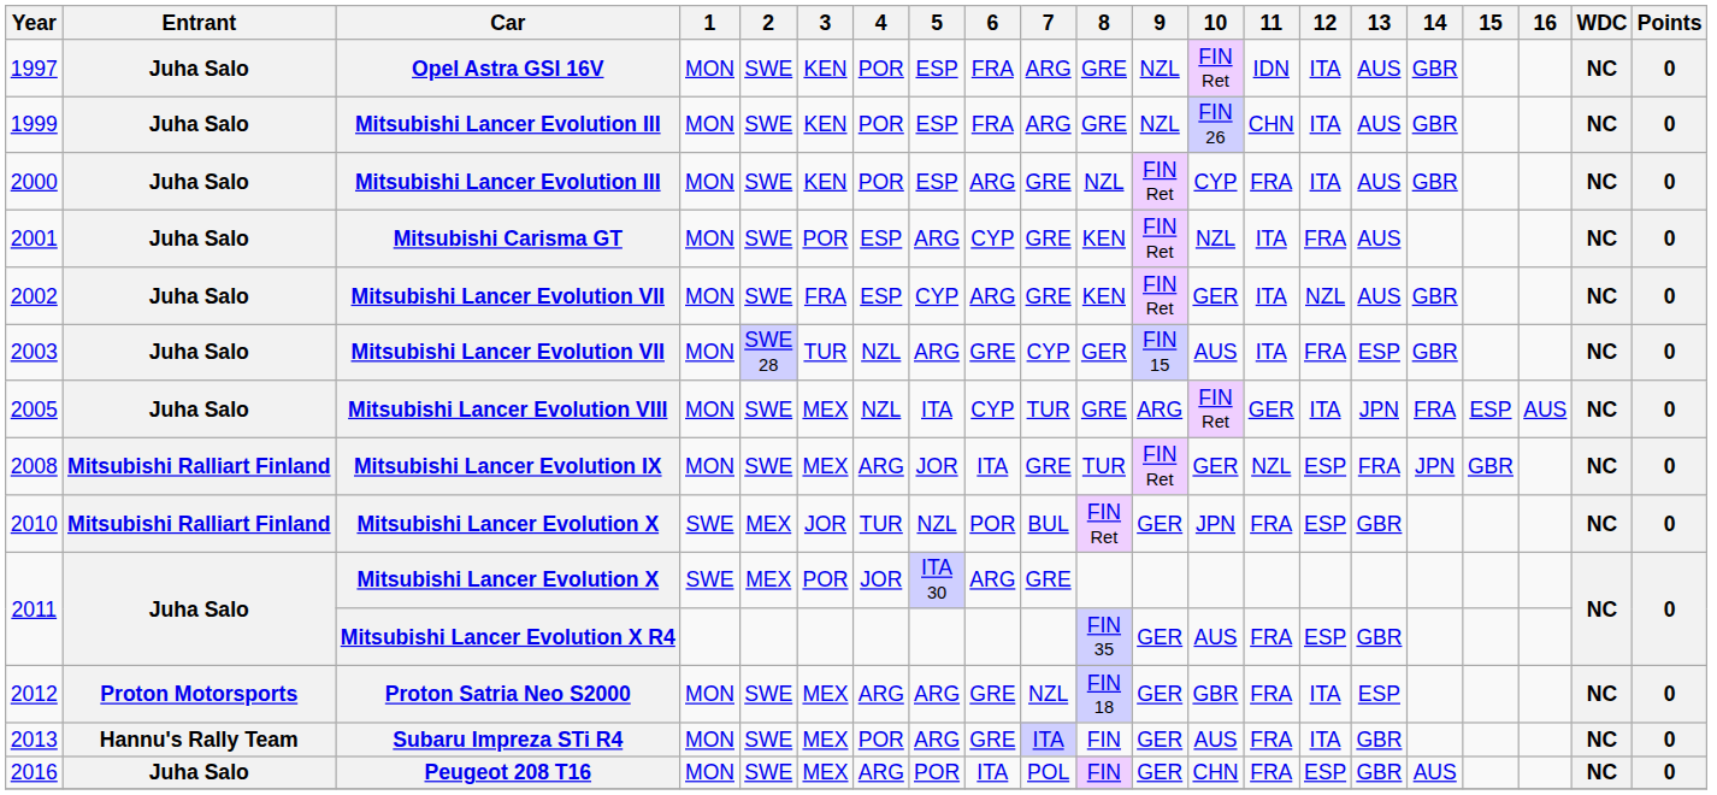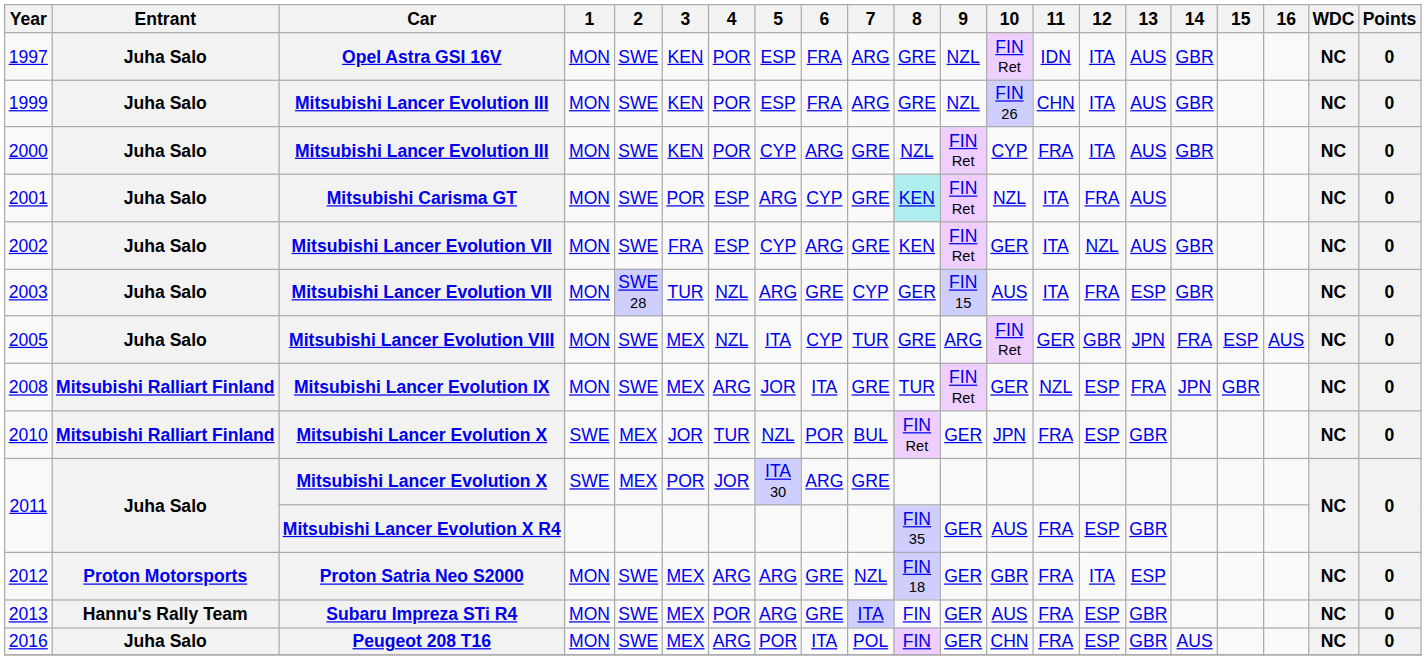 <table class="wikitable" style="text-align:center; font-size:90%">
 <tr>
 <th>Year</th>
 <th>Entrant</th>
 <th>Car</th>
 <th>1</th>
 <th>2</th>
 <th>3</th>
 <th>4</th>
 <th>5</th>
 <th>6</th>
 <th>7</th>
 <th>8</th>
 <th>9</th>
 <th>10</th>
 <th>11</th>
 <th>12</th>
 <th>13</th>
 <th>14</th>
 <th>15</th>
 <th>16</th>
 <th>WDC</th>
 <th>Points</th>
 </tr>
 <tr>
 <td><a href='#'>1997</a></td>
 <th>Juha Salo</th>
 <th><a href='#'>Opel Astra GSI 16V</a></th>
 <td><a href='#'>MON</a></td>
 <td><a href='#'>SWE</a></td>
 <td><a href='#'>KEN</a></td>
 <td><a href='#'>POR</a></td>
 <td><a href='#'>ESP</a></td>
 <td><a href='#'>FRA</a></td>
 <td><a href='#'>ARG</a></td>
 <td><a href='#'>GRE</a></td>
 <td><a href='#'>NZL</a></td>
 <td style="background:#EFCFFF;"><a href='#'>FIN</a><br><small>Ret</small></td>
 <td><a href='#'>IDN</a></td>
 <td><a href='#'>ITA</a></td>
 <td><a href='#'>AUS</a></td>
 <td><a href='#'>GBR</a></td>
 <td></td>
 <td></td>
 <th>NC</th>
 <th>0</th>
 </tr>
 <tr>
 <td><a href='#'>1999</a></td>
 <th>Juha Salo</th>
 <th><a href='#'>Mitsubishi Lancer Evolution III</a></th>
 <td><a href='#'>MON</a></td>
 <td><a href='#'>SWE</a></td>
 <td><a href='#'>KEN</a></td>
 <td><a href='#'>POR</a></td>
 <td><a href='#'>ESP</a></td>
 <td><a href='#'>FRA</a></td>
 <td><a href='#'>ARG</a></td>
 <td><a href='#'>GRE</a></td>
 <td><a href='#'>NZL</a></td>
 <td style="background:#CFCFFF;"><a href='#'>FIN</a><br><small>26</small></td>
 <td><a href='#'>CHN</a></td>
 <td><a href='#'>ITA</a></td>
 <td><a href='#'>AUS</a></td>
 <td><a href='#'>GBR</a></td>
 <td></td>
 <td></td>
 <th>NC</th>
 <th>0</th>
 </tr>
 <tr>
 <td><a href='#'>2000</a></td>
 <th>Juha Salo</th>
 <th><a href='#'>Mitsubishi Lancer Evolution III</a></th>
 <td><a href='#'>MON</a></td>
 <td><a href='#'>SWE</a></td>
 <td><a href='#'>KEN</a></td>
 <td><a href='#'>POR</a></td>
-<td><a href='#'>ESP</a></td>
+<td><a href='#'>CYP</a></td>
 <td><a href='#'>ARG</a></td>
 <td><a href='#'>GRE</a></td>
 <td><a href='#'>NZL</a></td>
 <td style="background:#EFCFFF;"><a href='#'>FIN</a><br><small>Ret</small></td>
 <td><a href='#'>CYP</a></td>
 <td><a href='#'>FRA</a></td>
 <td><a href='#'>ITA</a></td>
 <td><a href='#'>AUS</a></td>
 <td><a href='#'>GBR</a></td>
 <td></td>
 <td></td>
 <th>NC</th>
 <th>0</th>
 </tr>
 <tr>
 <td><a href='#'>2001</a></td>
 <th>Juha Salo</th>
 <th><a href='#'>Mitsubishi Carisma GT</a></th>
 <td><a href='#'>MON</a></td>
 <td><a href='#'>SWE</a></td>
 <td><a href='#'>POR</a></td>
 <td><a href='#'>ESP</a></td>
 <td><a href='#'>ARG</a></td>
 <td><a href='#'>CYP</a></td>
 <td><a href='#'>GRE</a></td>
-<td><a href='#'>KEN</a></td>
+<td style="background: paleturquoise;"><a href='#'>KEN</a></td>
 <td style="background:#EFCFFF;"><a href='#'>FIN</a><br><small>Ret</small></td>
 <td><a href='#'>NZL</a></td>
 <td><a href='#'>ITA</a></td>
 <td><a href='#'>FRA</a></td>
 <td><a href='#'>AUS</a></td>
 <td></td>
 <td></td>
 <td></td>
 <th>NC</th>
 <th>0</th>
 </tr>
 <tr>
 <td><a href='#'>2002</a></td>
 <th>Juha Salo</th>
 <th><a href='#'>Mitsubishi Lancer Evolution VII</a></th>
 <td><a href='#'>MON</a></td>
 <td><a href='#'>SWE</a></td>
 <td><a href='#'>FRA</a></td>
 <td><a href='#'>ESP</a></td>
 <td><a href='#'>CYP</a></td>
 <td><a href='#'>ARG</a></td>
 <td><a href='#'>GRE</a></td>
 <td><a href='#'>KEN</a></td>
 <td style="background:#EFCFFF;"><a href='#'>FIN</a><br><small>Ret</small></td>
 <td><a href='#'>GER</a></td>
 <td><a href='#'>ITA</a></td>
 <td><a href='#'>NZL</a></td>
 <td><a href='#'>AUS</a></td>
 <td><a href='#'>GBR</a></td>
 <td></td>
 <td></td>
 <th>NC</th>
 <th>0</th>
 </tr>
 <tr>
 <td><a href='#'>2003</a></td>
 <th>Juha Salo</th>
 <th><a href='#'>Mitsubishi Lancer Evolution VII</a></th>
 <td><a href='#'>MON</a></td>
 <td style="background:#CFCFFF;"><a href='#'>SWE</a><br><small>28</small></td>
 <td><a href='#'>TUR</a></td>
 <td><a href='#'>NZL</a></td>
 <td><a href='#'>ARG</a></td>
 <td><a href='#'>GRE</a></td>
 <td><a href='#'>CYP</a></td>
 <td><a href='#'>GER</a></td>
 <td style="background:#CFCFFF;"><a href='#'>FIN</a><br><small>15</small></td>
 <td><a href='#'>AUS</a></td>
 <td><a href='#'>ITA</a></td>
 <td><a href='#'>FRA</a></td>
 <td><a href='#'>ESP</a></td>
 <td><a href='#'>GBR</a></td>
 <td></td>
 <td></td>
 <th>NC</th>
 <th>0</th>
 </tr>
 <tr>
 <td><a href='#'>2005</a></td>
 <th>Juha Salo</th>
 <th><a href='#'>Mitsubishi Lancer Evolution VIII</a></th>
 <td><a href='#'>MON</a></td>
 <td><a href='#'>SWE</a></td>
 <td><a href='#'>MEX</a></td>
 <td><a href='#'>NZL</a></td>
 <td><a href='#'>ITA</a></td>
 <td><a href='#'>CYP</a></td>
 <td><a href='#'>TUR</a></td>
 <td><a href='#'>GRE</a></td>
 <td><a href='#'>ARG</a></td>
 <td style="background:#EFCFFF;"><a href='#'>FIN</a><br><small>Ret</small></td>
 <td><a href='#'>GER</a></td>
-<td><a href='#'>ITA</a></td>
+<td><a href='#'>GBR</a></td>
 <td><a href='#'>JPN</a></td>
 <td><a href='#'>FRA</a></td>
 <td><a href='#'>ESP</a></td>
 <td><a href='#'>AUS</a></td>
 <th>NC</th>
 <th>0</th>
 </tr>
 <tr>
 <td><a href='#'>2008</a></td>
 <th><a href='#'>Mitsubishi Ralliart Finland</a></th>
 <th><a href='#'>Mitsubishi Lancer Evolution IX</a></th>
 <td><a href='#'>MON</a></td>
 <td><a href='#'>SWE</a></td>
 <td><a href='#'>MEX</a></td>
 <td><a href='#'>ARG</a></td>
 <td><a href='#'>JOR</a></td>
 <td><a href='#'>ITA</a></td>
 <td><a href='#'>GRE</a></td>
 <td><a href='#'>TUR</a></td>
 <td style="background:#EFCFFF;"><a href='#'>FIN</a><br><small>Ret</small></td>
 <td><a href='#'>GER</a></td>
 <td><a href='#'>NZL</a></td>
 <td><a href='#'>ESP</a></td>
 <td><a href='#'>FRA</a></td>
 <td><a href='#'>JPN</a></td>
 <td><a href='#'>GBR</a></td>
 <td></td>
 <th>NC</th>
 <th>0</th>
 </tr>
 <tr>
 <td><a href='#'>2010</a></td>
 <th><a href='#'>Mitsubishi Ralliart Finland</a></th>
 <th><a href='#'>Mitsubishi Lancer Evolution X</a></th>
 <td><a href='#'>SWE</a></td>
 <td><a href='#'>MEX</a></td>
 <td><a href='#'>JOR</a></td>
 <td><a href='#'>TUR</a></td>
 <td><a href='#'>NZL</a></td>
 <td><a href='#'>POR</a></td>
 <td><a href='#'>BUL</a></td>
 <td style="background:#EFCFFF;"><a href='#'>FIN</a><br><small>Ret</small></td>
 <td><a href='#'>GER</a></td>
 <td><a href='#'>JPN</a></td>
 <td><a href='#'>FRA</a></td>
 <td><a href='#'>ESP</a></td>
 <td><a href='#'>GBR</a></td>
 <td></td>
 <td></td>
 <td></td>
 <th>NC</th>
 <th>0</th>
 </tr>
 <tr>
 <td rowspan="2"><a href='#'>2011</a></td>
 <th rowspan="2">Juha Salo</th>
 <th><a href='#'>Mitsubishi Lancer Evolution X</a></th>
 <td><a href='#'>SWE</a></td>
 <td><a href='#'>MEX</a></td>
 <td><a href='#'>POR</a></td>
 <td><a href='#'>JOR</a></td>
 <td style="background:#CFCFFF;"><a href='#'>ITA</a><br><small>30</small></td>
 <td><a href='#'>ARG</a></td>
 <td><a href='#'>GRE</a></td>
 <td></td>
 <td></td>
 <td></td>
 <td></td>
 <td></td>
 <td></td>
 <td></td>
 <td></td>
 <td></td>
 <th rowspan="2">NC</th>
 <th rowspan="2">0</th>
 </tr>
 <tr>
 <th><a href='#'>Mitsubishi Lancer Evolution X R4</a></th>
 <td></td>
 <td></td>
 <td></td>
 <td></td>
 <td></td>
 <td></td>
 <td></td>
 <td style="background:#CFCFFF;"><a href='#'>FIN</a><br><small>35</small></td>
 <td><a href='#'>GER</a></td>
 <td><a href='#'>AUS</a></td>
 <td><a href='#'>FRA</a></td>
 <td><a href='#'>ESP</a></td>
 <td><a href='#'>GBR</a></td>
 <td></td>
 <td></td>
 <td></td>
 </tr>
 <tr>
 <td><a href='#'>2012</a></td>
 <th><a href='#'>Proton Motorsports</a></th>
 <th><a href='#'>Proton Satria Neo S2000</a></th>
 <td><a href='#'>MON</a></td>
 <td><a href='#'>SWE</a></td>
 <td><a href='#'>MEX</a></td>
 <td><a href='#'>ARG</a></td>
 <td><a href='#'>ARG</a></td>
 <td><a href='#'>GRE</a></td>
 <td><a href='#'>NZL</a></td>
 <td style="background:#CFCFFF;"><a href='#'>FIN</a><br><small>18</small></td>
 <td><a href='#'>GER</a></td>
 <td><a href='#'>GBR</a></td>
 <td><a href='#'>FRA</a></td>
 <td><a href='#'>ITA</a></td>
 <td><a href='#'>ESP</a></td>
 <td></td>
 <td></td>
 <td></td>
 <th>NC</th>
 <th>0</th>
 </tr>
 <tr>
 <td><a href='#'>2013</a></td>
 <th>Hannu's Rally Team</th>
 <th><a href='#'>Subaru Impreza STi R4</a></th>
 <td><a href='#'>MON</a></td>
 <td><a href='#'>SWE</a></td>
 <td><a href='#'>MEX</a></td>
 <td><a href='#'>POR</a></td>
 <td><a href='#'>ARG</a></td>
 <td><a href='#'>GRE</a></td>
 <td style="background:#CFCFFF"><a href='#'>ITA</a><br></td>
 <td><a href='#'>FIN</a></td>
 <td><a href='#'>GER</a></td>
 <td><a href='#'>AUS</a></td>
 <td><a href='#'>FRA</a></td>
-<td><a href='#'>ITA</a></td>
+<td><a href='#'>ESP</a></td>
 <td><a href='#'>GBR</a></td>
 <td></td>
 <td></td>
 <td></td>
 <th>NC</th>
 <th>0</th>
 </tr>
 <tr>
 <td><a href='#'>2016</a></td>
 <th>Juha Salo</th>
 <th><a href='#'>Peugeot 208 T16</a></th>
 <td><a href='#'>MON</a></td>
 <td><a href='#'>SWE</a></td>
 <td><a href='#'>MEX</a></td>
 <td><a href='#'>ARG</a></td>
 <td><a href='#'>POR</a></td>
 <td><a href='#'>ITA</a></td>
 <td><a href='#'>POL</a></td>
 <td style="background:#EFCFFF"><a href='#'>FIN</a><br></td>
 <td><a href='#'>GER</a></td>
 <td><a href='#'>CHN</a><br></td>
 <td><a href='#'>FRA</a></td>
 <td><a href='#'>ESP</a></td>
 <td><a href='#'>GBR</a></td>
 <td><a href='#'>AUS</a></td>
 <td></td>
 <td></td>
 <th>NC</th>
 <th>0</th>
 </tr>
 <tr>
 </tr>
 </table>
